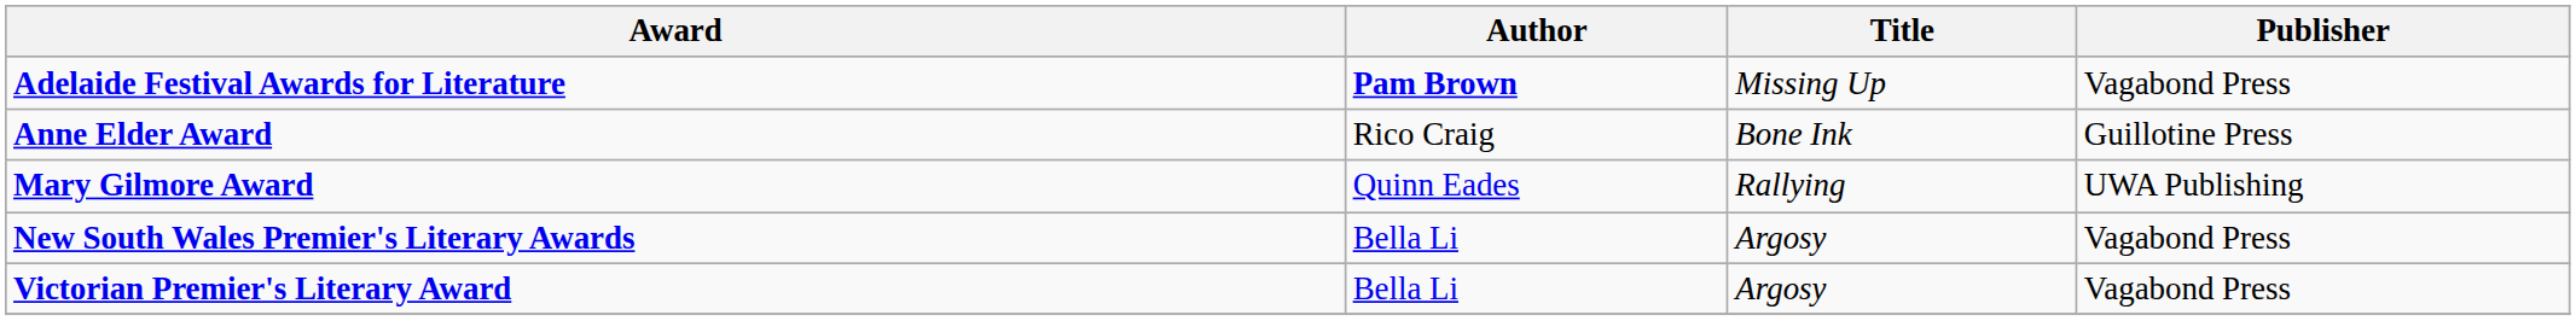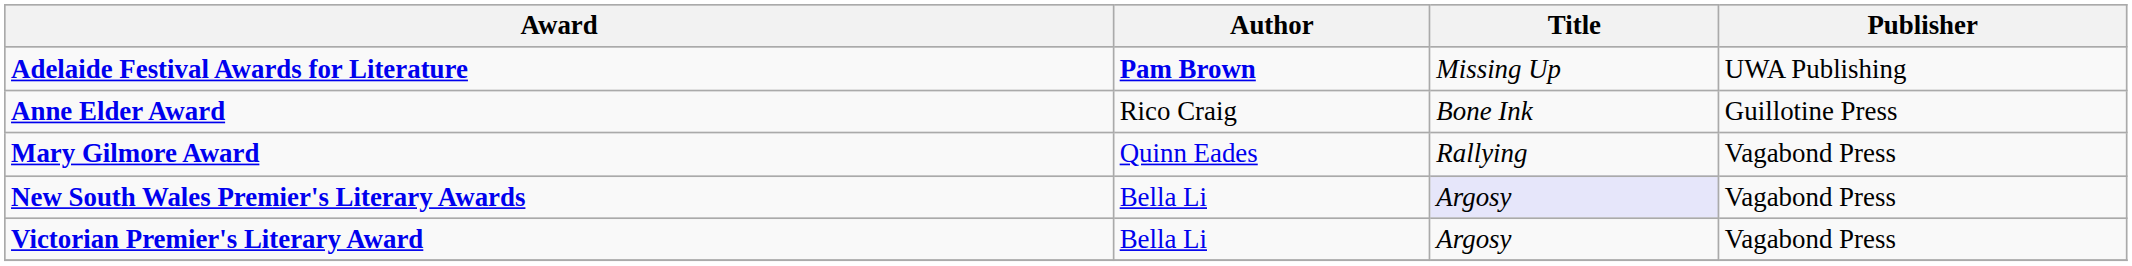 <table class="wikitable" width=100%>
 <tr>
 <th>Award</th>
 <th>Author</th>
 <th>Title</th>
 <th>Publisher</th>
 </tr>
 <tr>
 <td><strong><a href='#'>Adelaide Festival Awards for Literature</a></strong></td>
 <td><strong><a href='#'>Pam Brown</a></strong></td>
 <td><em>Missing Up</em></td>
-<td>Vagabond Press</td>
+<td>UWA Publishing</td>
 </tr>
 <tr>
 <td><strong><a href='#'>Anne Elder Award</a></strong></td>
 <td>Rico Craig</td>
 <td><em>Bone Ink</em></td>
 <td>Guillotine Press</td>
 </tr>
 <tr>
 <td><strong><a href='#'>Mary Gilmore Award</a></strong></td>
 <td><a href='#'>Quinn Eades</a></td>
 <td><em>Rallying</em></td>
-<td>UWA Publishing</td>
+<td>Vagabond Press</td>
 </tr>
 <tr>
 <td><strong><a href='#'>New South Wales Premier's Literary Awards</a></strong></td>
 <td><a href='#'>Bella Li</a></td>
-<td><em>Argosy</em></td>
+<td style="background: lavender;"><em>Argosy</em></td>
 <td>Vagabond Press</td>
 </tr>
 <tr>
 <td><strong><a href='#'>Victorian Premier's Literary Award</a></strong></td>
 <td><a href='#'>Bella Li</a></td>
 <td><em>Argosy</em></td>
 <td>Vagabond Press</td>
 </tr>
 <tr>
 </tr>
 </table>
